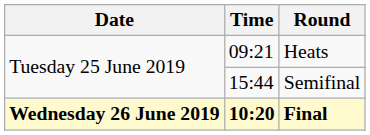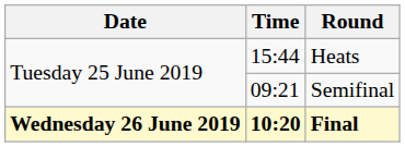 <table class="wikitable">
 <tr>
 <th>Date</th>
 <th>Time</th>
 <th>Round</th>
 </tr>
 <tr>
 <td rowspan=2>Tuesday 25 June 2019</td>
-<td>09:21</td>
+<td>15:44</td>
 <td>Heats</td>
 </tr>
 <tr>
-<td>15:44</td>
+<td>09:21</td>
 <td>Semifinal</td>
 </tr>
 <tr>
 <td style=background:lemonchiffon><strong>Wednesday 26 June 2019</strong></td>
 <td style=background:lemonchiffon><strong>10:20</strong></td>
 <td style=background:lemonchiffon><strong>Final</strong></td>
 </tr>
 </table>
